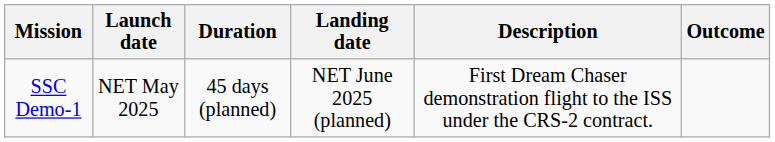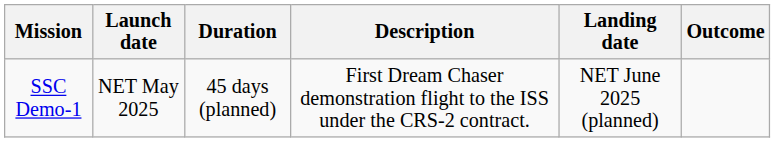 <table class="wikitable" style="text-align:center;">
 <tr>
 <th>Mission</th>
 <th>Launch date</th>
 <th>Duration</th>
+<th>Description</th>
 <th>Landing date</th>
-<th>Description</th>
 <th>Outcome</th>
 </tr>
 <tr>
 <td><a href='#'>SSC Demo-1</a></td>
 <td>NET May 2025</td>
 <td>45 days (planned)</td>
+<td>First Dream Chaser demonstration flight to the ISS under the CRS-2 contract.</td>
 <td>NET June 2025 (planned)</td>
-<td>First Dream Chaser demonstration flight to the ISS under the CRS-2 contract.</td>
 <td></td>
 </tr>
 </table>
